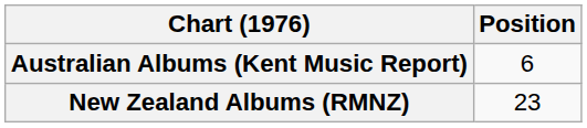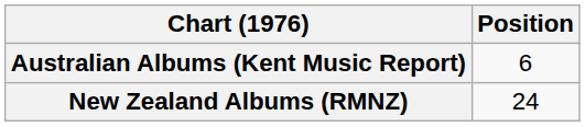 <table class="wikitable sortable plainrowheaders" style="text-align:center">
 <tr>
 <th scope="col">Chart (1976)</th>
 <th scope="col">Position</th>
 </tr>
 <tr>
 <th scope="row">Australian Albums (Kent Music Report)</th>
 <td>6</td>
 </tr>
 <tr>
 <th scope="row">New Zealand Albums (RMNZ)</th>
-<td>23</td>
+<td>24</td>
 </tr>
 </table>
